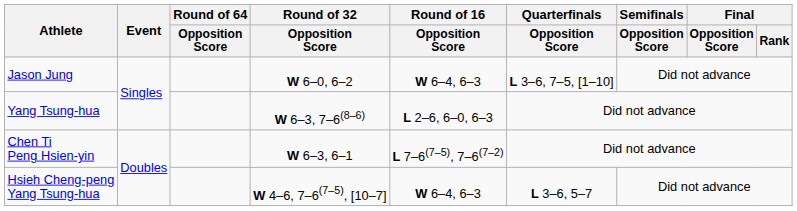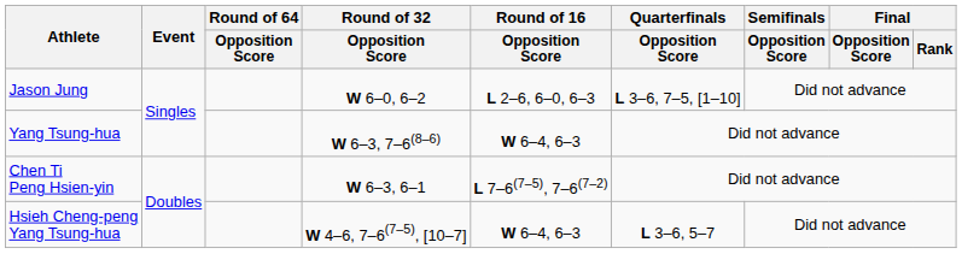 <table class=wikitable style="font-size:90%">
 <tr>
 <th rowspan="2">Athlete</th>
 <th rowspan="2">Event</th>
 <th>Round of 64</th>
 <th>Round of 32</th>
 <th>Round of 16</th>
 <th>Quarterfinals</th>
 <th>Semifinals</th>
 <th colspan=2>Final</th>
 </tr>
 <tr style="font-size:95%">
 <th>Opposition<br>Score</th>
 <th>Opposition<br>Score</th>
 <th>Opposition<br>Score</th>
 <th>Opposition<br>Score</th>
 <th>Opposition<br>Score</th>
 <th>Opposition<br>Score</th>
 <th>Rank</th>
 </tr>
 <tr align=center>
 <td align=left><a href='#'>Jason Jung</a></td>
 <td align=left rowspan=2><a href='#'>Singles</a></td>
 <td></td>
 <td> <br><strong>W</strong> 6–0, 6–2</td>
-<td> <br><strong>W</strong> 6–4, 6–3</td>
+<td> <br><strong>L</strong> 2–6, 6–0, 6–3</td>
 <td> <br><strong>L</strong> 3–6, 7–5, [1–10]</td>
 <td colspan="3">Did not advance</td>
 </tr>
 <tr align=center>
 <td align=left><a href='#'>Yang Tsung-hua</a></td>
 <td></td>
 <td> <br><strong>W</strong> 6–3, 7–6<sup>(8–6)</sup></td>
-<td> <br><strong>L</strong> 2–6, 6–0, 6–3</td>
+<td> <br><strong>W</strong> 6–4, 6–3</td>
 <td colspan="4">Did not advance</td>
 </tr>
 <tr align=center>
 <td align=left><a href='#'>Chen Ti</a><br><a href='#'>Peng Hsien-yin</a></td>
 <td align=left rowspan=2><a href='#'>Doubles</a></td>
 <td></td>
 <td> <br><strong>W</strong> 6–3, 6–1</td>
 <td> <br><strong>L</strong> 7–6<sup>(7–5)</sup>, 7–6<sup>(7–2)</sup></td>
 <td colspan="4">Did not advance</td>
 </tr>
 <tr align=center>
 <td align=left><a href='#'>Hsieh Cheng-peng</a><br><a href='#'>Yang Tsung-hua</a></td>
 <td></td>
 <td> <br><strong>W</strong> 4–6, 7–6<sup>(7–5)</sup>, [10–7]</td>
 <td> <br><strong>W</strong> 6–4, 6–3</td>
 <td> <br><strong>L</strong> 3–6, 5–7</td>
 <td colspan="3">Did not advance</td>
 </tr>
 </table>
